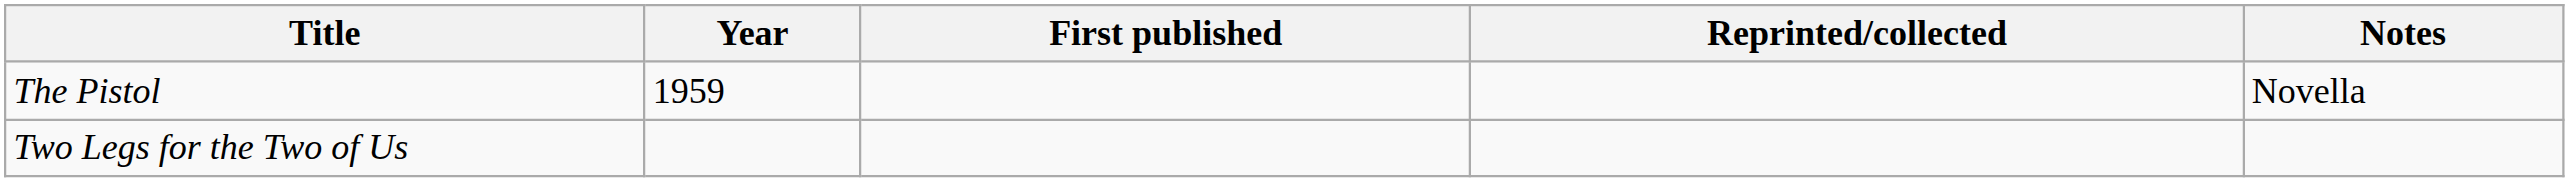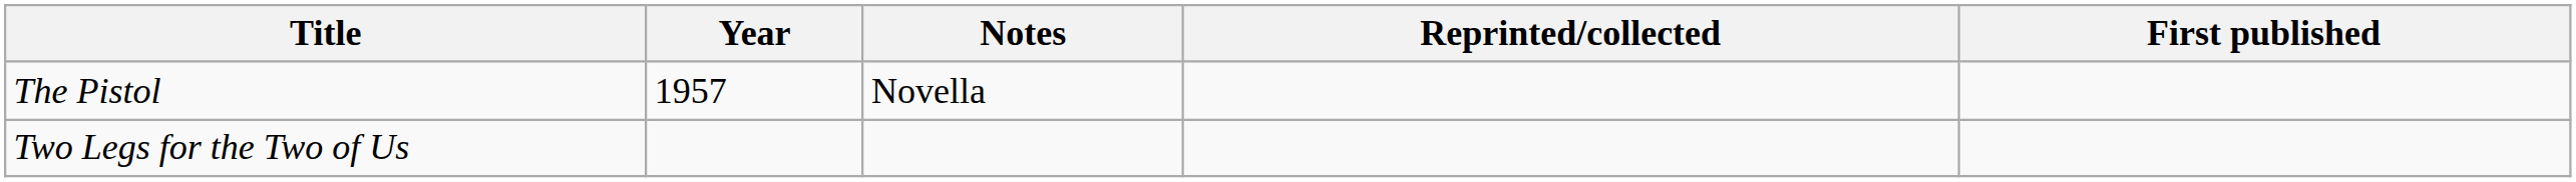 <table class='wikitable sortable' width='90%'>
 <tr>
 <th width=25%>Title</th>
 <th>Year</th>
+<th>Notes</th>
+<th>Reprinted/collected</th>
 <th>First published</th>
-<th>Reprinted/collected</th>
-<th>Notes</th>
 </tr>
 <tr>
 <td data-sort-value="Pistol"><em>The Pistol</em></td>
-<td>1959</td>
+<td>1957</td>
+<td>Novella</td>
 <td></td>
 <td></td>
-<td>Novella</td>
 </tr>
 <tr>
 <td><em>Two Legs for the Two of Us</em></td>
 <td></td>
 <td></td>
 <td></td>
 <td></td>
 </tr>
 </table>
